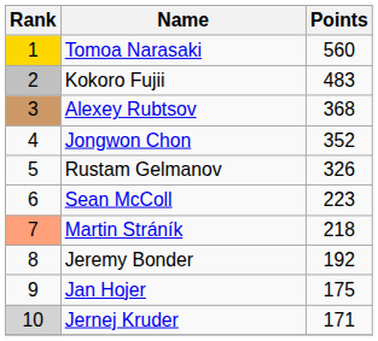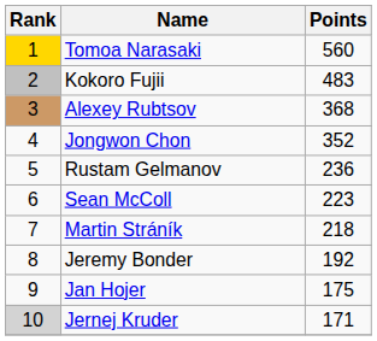 <table class="wikitable">
 <tr>
 <th>Rank</th>
 <th width = "200">Name</th>
 <th>Points</th>
 </tr>
 <tr>
 <td align="center" style="background: gold">1</td>
 <td> <a href='#'>Tomoa Narasaki</a></td>
 <td align="center">560</td>
 </tr>
 <tr>
 <td align="center" style="background: silver">2</td>
 <td> Kokoro Fujii</td>
 <td align="center">483</td>
 </tr>
 <tr>
 <td align="center" style="background: #cc9966">3</td>
 <td> <a href='#'>Alexey Rubtsov</a></td>
 <td align="center">368</td>
 </tr>
 <tr>
 <td align="center">4</td>
 <td> <a href='#'>Jongwon Chon</a></td>
 <td align="center">352</td>
 </tr>
 <tr>
 <td align="center">5</td>
 <td> Rustam Gelmanov</td>
-<td align="center">326</td>
+<td align="center">236</td>
 </tr>
 <tr>
 <td align="center">6</td>
 <td> <a href='#'>Sean McColl</a></td>
 <td align="center">223</td>
 </tr>
 <tr>
-<td align="center" style="background: lightsalmon;">7</td>
+<td align="center">7</td>
 <td> <a href='#'>Martin Stráník</a></td>
 <td align="center">218</td>
 </tr>
 <tr>
 <td align="center">8</td>
 <td> Jeremy Bonder</td>
 <td align="center">192</td>
 </tr>
 <tr>
 <td align="center">9</td>
 <td> <a href='#'>Jan Hojer</a></td>
 <td align="center">175</td>
 </tr>
 <tr>
 <td align="center" style="background: lightgrey;">10</td>
 <td> <a href='#'>Jernej Kruder</a></td>
 <td align="center">171</td>
 </tr>
 <tr>
 </tr>
 </table>
